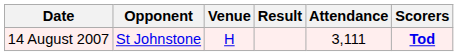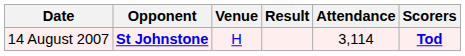 <table class="wikitable sortable" style="font-size:95%; text-align:center">
 <tr>
 <th>Date</th>
 <th>Opponent</th>
 <th>Venue</th>
 <th>Result</th>
 <th>Attendance</th>
 <th>Scorers</th>
 </tr>
 <tr bgcolor = "#FFEEEE">
 <td>14 August 2007</td>
-<td><a href='#'>St Johnstone</a></td>
+<td><strong><a href='#'>St Johnstone</a></strong></td>
 <td><a href='#'>H</a></td>
 <td><em></em></td>
-<td>3,111</td>
+<td>3,114</td>
 <td><strong><a href='#'>Tod</a></strong></td>
 </tr>
 </table>
